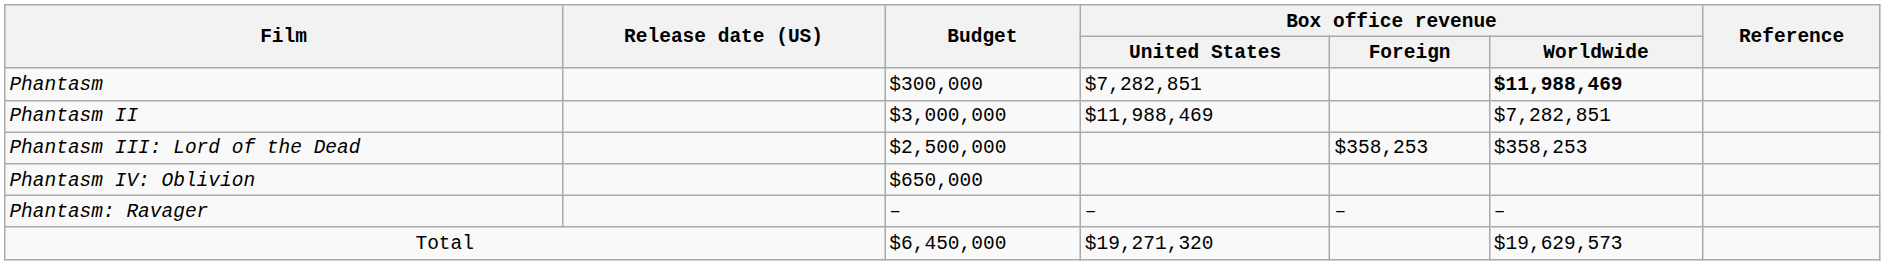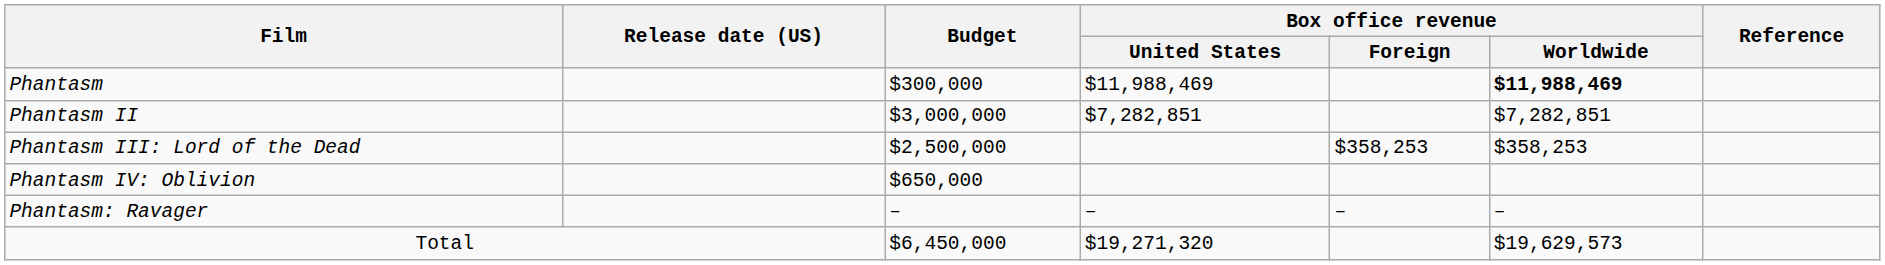 <table class="wikitable" style="width:99%;">
 <tr>
 <th rowspan="2">Film</th>
 <th rowspan="2">Release date (US)</th>
 <th rowspan="2">Budget</th>
 <th colspan="3">Box office revenue</th>
 <th rowspan="2">Reference</th>
 </tr>
 <tr>
 <th style="text-align:center;">United States</th>
 <th style="text-align:center;">Foreign</th>
 <th style="text-align:center;">Worldwide</th>
 </tr>
 <tr>
 <td><em>Phantasm</em></td>
 <td></td>
 <td>$300,000</td>
-<td>$7,282,851</td>
+<td>$11,988,469</td>
 <td></td>
 <td><strong>$11,988,469</strong></td>
 <td></td>
 </tr>
 <tr>
 <td><em>Phantasm II</em></td>
 <td></td>
 <td>$3,000,000</td>
-<td>$11,988,469</td>
+<td>$7,282,851</td>
 <td></td>
 <td>$7,282,851</td>
 <td></td>
 </tr>
 <tr>
 <td><em>Phantasm III: Lord of the Dead</em></td>
 <td></td>
 <td>$2,500,000</td>
 <td></td>
 <td>$358,253</td>
 <td>$358,253</td>
 <td></td>
 </tr>
 <tr>
 <td><em>Phantasm IV: Oblivion</em></td>
 <td></td>
 <td>$650,000</td>
 <td></td>
 <td></td>
 <td></td>
 <td></td>
 </tr>
 <tr>
 <td><em>Phantasm: Ravager</em></td>
 <td></td>
 <td>–</td>
 <td>–</td>
 <td>–</td>
 <td>–</td>
 <td></td>
 </tr>
 <tr>
 <td colspan="2" style="text-align:center;">Total</td>
 <td>$6,450,000</td>
 <td>$19,271,320</td>
 <td></td>
 <td>$19,629,573</td>
 <td></td>
 </tr>
 </table>
